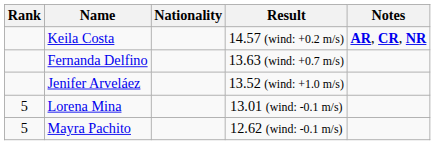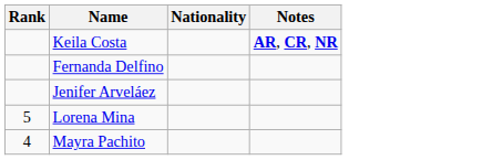 <table class="wikitable sortable" style="text-align:center">
 <tr>
 <th>Rank</th>
 <th>Name</th>
 <th>Nationality</th>
-<th>Result</th>
 <th>Notes</th>
 </tr>
 <tr>
 <td></td>
 <td align=left><a href='#'>Keila Costa</a></td>
 <td align=left></td>
-<td>14.57 <small>(wind: +0.2 m/s)</small></td>
 <td><a href='#'><strong>AR</strong></a>, <a href='#'><strong>CR</strong></a>, <a href='#'><strong>NR</strong></a></td>
 </tr>
 <tr>
 <td></td>
 <td align=left><a href='#'>Fernanda Delfino</a></td>
 <td align=left></td>
-<td>13.63 <small>(wind: +0.7 m/s)</small></td>
 <td></td>
 </tr>
 <tr>
 <td></td>
 <td align=left><a href='#'>Jenifer Arveláez</a></td>
 <td align=left></td>
-<td>13.52 <small>(wind: +1.0 m/s)</small></td>
 <td></td>
 </tr>
 <tr>
 <td>5</td>
 <td align=left><a href='#'>Lorena Mina</a></td>
 <td align=left></td>
-<td>13.01 <small>(wind: -0.1 m/s)</small></td>
 <td></td>
 </tr>
 <tr>
-<td>5</td>
+<td>4</td>
 <td align=left><a href='#'>Mayra Pachito</a></td>
 <td align=left></td>
-<td>12.62 <small>(wind: -0.1 m/s)</small></td>
 <td></td>
 </tr>
 </table>
